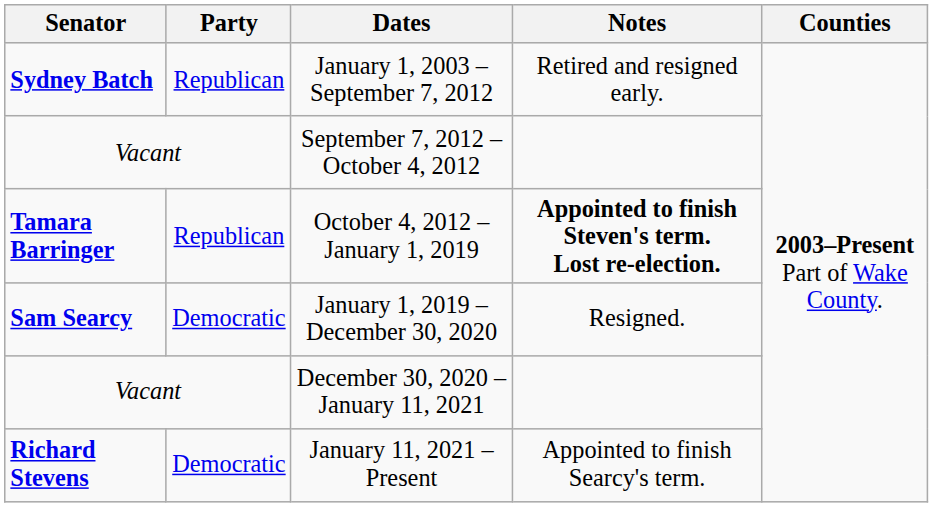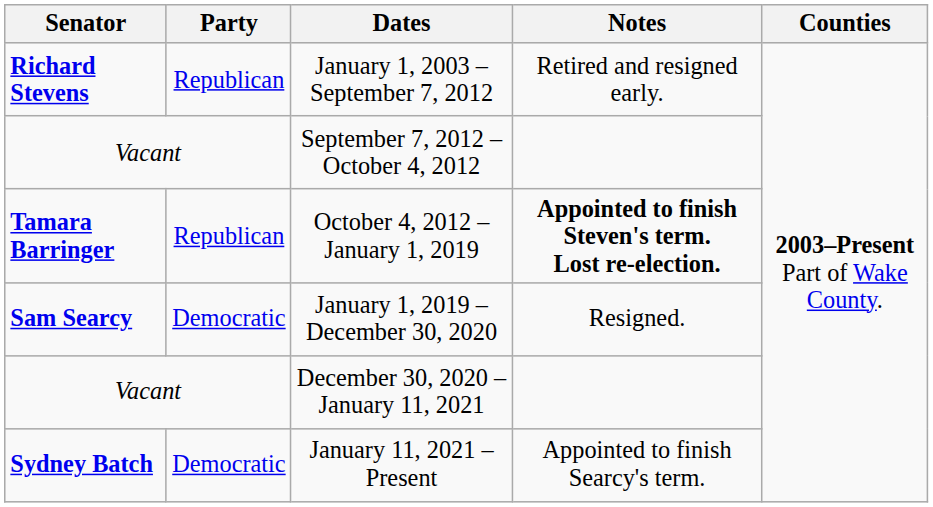 <table class=wikitable style="text-align:center">
 <tr>
 <th>Senator</th>
 <th>Party</th>
 <th>Dates</th>
 <th>Notes</th>
 <th>Counties</th>
 </tr>
 <tr style="height:3em">
-<td align=left><strong><a href='#'>Sydney Batch</a></strong></td>
+<td align=left><strong><a href='#'>Richard Stevens</a></strong></td>
 <td><a href='#'>Republican</a></td>
 <td nowrap>January 1, 2003 – <br> September 7, 2012</td>
 <td>Retired and resigned early.</td>
 <td rowspan=6><strong>2003–Present</strong> <br> Part of <a href='#'>Wake County</a>.<br></td>
 </tr>
 <tr style="height:3em">
 <td colspan=2><em>Vacant</em></td>
 <td nowrap>September 7, 2012 – <br> October 4, 2012</td>
 <td></td>
 </tr>
 <tr style="height:3em">
 <td align=left><strong><a href='#'>Tamara Barringer</a></strong></td>
 <td><a href='#'>Republican</a></td>
 <td nowrap>October 4, 2012 – <br> January 1, 2019</td>
 <td><strong>Appointed to finish Steven's term. <br> Lost re-election.</strong></td>
 </tr>
 <tr style="height:3em">
 <td align=left><strong><a href='#'>Sam Searcy</a></strong></td>
 <td><a href='#'>Democratic</a></td>
 <td nowrap>January 1, 2019 – <br> December 30, 2020</td>
 <td>Resigned.</td>
 </tr>
 <tr style="height:3em">
 <td colspan=2><em>Vacant</em></td>
 <td nowrap>December 30, 2020 – <br> January 11, 2021</td>
 <td></td>
 </tr>
 <tr style="height:3em">
-<td align=left><strong><a href='#'>Richard Stevens</a></strong></td>
+<td align=left><strong><a href='#'>Sydney Batch</a></strong></td>
 <td><a href='#'>Democratic</a></td>
 <td nowrap>January 11, 2021 – <br> Present</td>
 <td>Appointed to finish Searcy's term.</td>
 </tr>
 </table>
